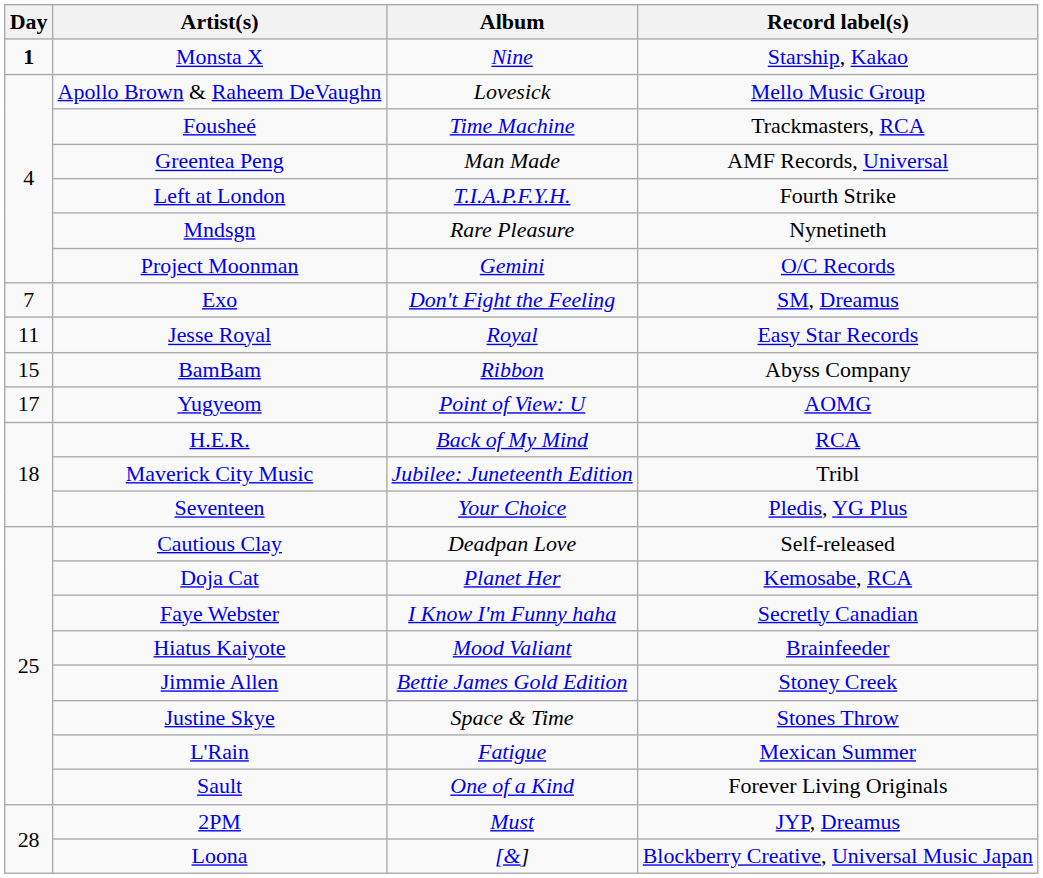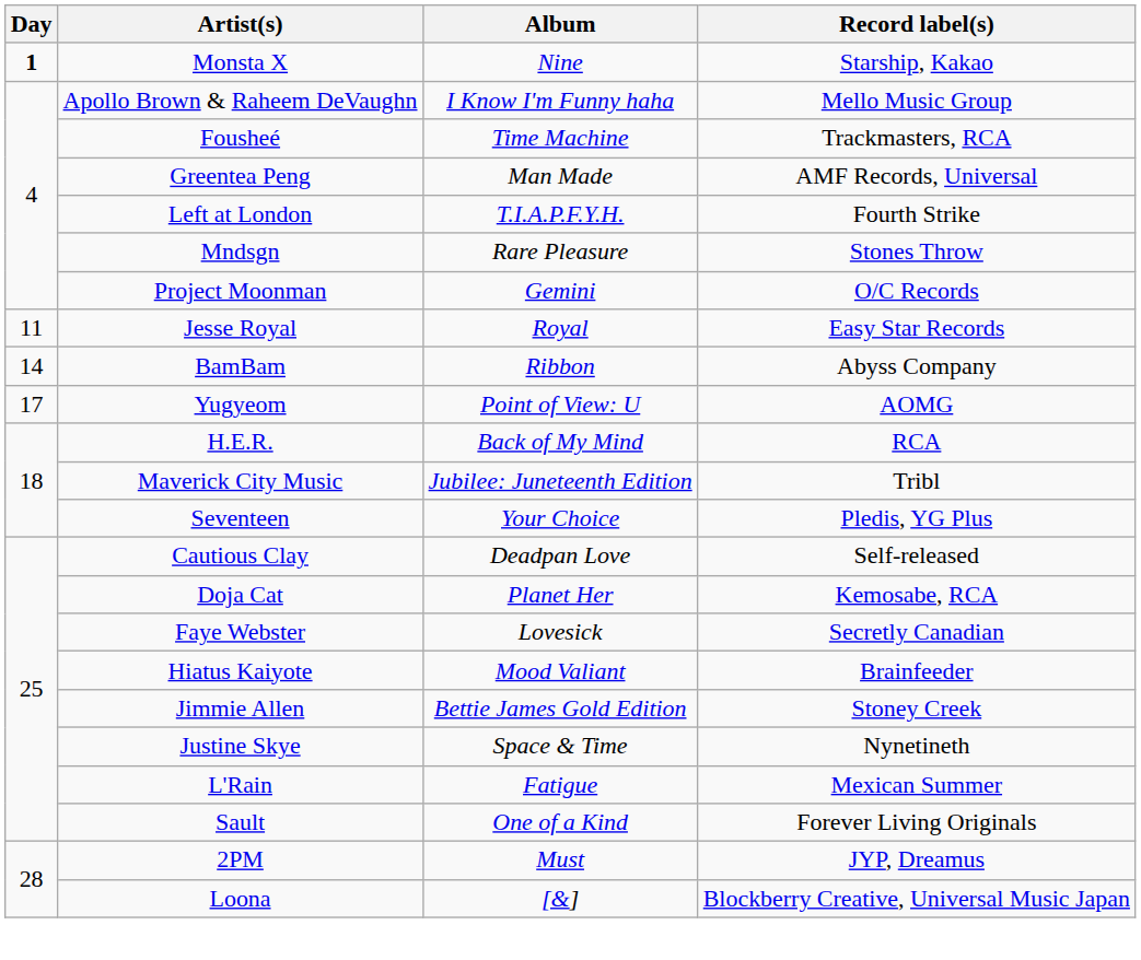 <table class="wikitable" style="text-align:center;">
 <tr>
 <th scope="col">Day</th>
 <th scope="col">Artist(s)</th>
 <th scope="col">Album</th>
 <th scope="col">Record label(s)</th>
 </tr>
 <tr>
 <td><strong>1</strong></td>
 <td><a href='#'>Monsta X</a></td>
 <td><em><a href='#'>Nine</a></em></td>
 <td><a href='#'>Starship</a>, <a href='#'>Kakao</a></td>
 </tr>
 <tr>
 <td rowspan="6">4</td>
 <td><a href='#'>Apollo Brown</a> & <a href='#'>Raheem DeVaughn</a></td>
-<td><em>Lovesick</em></td>
+<td><em><a href='#'>I Know I'm Funny haha</a></em></td>
 <td><a href='#'>Mello Music Group</a></td>
 </tr>
 <tr>
 <td><a href='#'>Fousheé</a></td>
 <td><em><a href='#'>Time Machine</a></em></td>
 <td>Trackmasters, <a href='#'>RCA</a></td>
 </tr>
 <tr>
 <td><a href='#'>Greentea Peng</a></td>
 <td><em>Man Made</em></td>
 <td>AMF Records, <a href='#'>Universal</a></td>
 </tr>
 <tr>
 <td><a href='#'>Left at London</a></td>
 <td><em><a href='#'>T.I.A.P.F.Y.H.</a></em></td>
 <td>Fourth Strike</td>
 </tr>
 <tr>
 <td><a href='#'>Mndsgn</a></td>
 <td><em>Rare Pleasure</em></td>
-<td>Nynetineth</td>
+<td><a href='#'>Stones Throw</a></td>
 </tr>
 <tr>
 <td><a href='#'>Project Moonman</a></td>
 <td><em><a href='#'>Gemini</a></em></td>
 <td><a href='#'>O/C Records</a></td>
-</tr>
-<tr>
-<td>7</td>
-<td><a href='#'>Exo</a></td>
-<td><em><a href='#'>Don't Fight the Feeling</a></em></td>
-<td><a href='#'>SM</a>, <a href='#'>Dreamus</a></td>
 </tr>
 <tr>
 <td>11</td>
 <td><a href='#'>Jesse Royal</a></td>
 <td><em><a href='#'>Royal</a></em></td>
 <td><a href='#'>Easy Star Records</a></td>
 </tr>
 <tr>
-<td>15</td>
+<td>14</td>
 <td><a href='#'>BamBam</a></td>
 <td><em><a href='#'>Ribbon</a></em></td>
 <td>Abyss Company</td>
 </tr>
 <tr>
 <td>17</td>
 <td><a href='#'>Yugyeom</a></td>
 <td><em><a href='#'>Point of View: U</a></em></td>
 <td><a href='#'>AOMG</a></td>
 </tr>
 <tr>
 <td rowspan="3">18</td>
 <td><a href='#'>H.E.R.</a></td>
 <td><em><a href='#'>Back of My Mind</a></em></td>
 <td><a href='#'>RCA</a></td>
 </tr>
 <tr>
 <td><a href='#'>Maverick City Music</a></td>
 <td><em><a href='#'>Jubilee: Juneteenth Edition</a></em></td>
 <td>Tribl</td>
 </tr>
 <tr>
 <td><a href='#'>Seventeen</a></td>
 <td><em><a href='#'>Your Choice</a></em></td>
 <td><a href='#'>Pledis</a>, <a href='#'>YG Plus</a></td>
 </tr>
 <tr>
 <td rowspan="8">25</td>
 <td><a href='#'>Cautious Clay</a></td>
 <td><em>Deadpan Love</em></td>
 <td>Self-released</td>
 </tr>
 <tr>
 <td><a href='#'>Doja Cat</a></td>
 <td><em><a href='#'>Planet Her</a></em></td>
 <td><a href='#'>Kemosabe</a>, <a href='#'>RCA</a></td>
 </tr>
 <tr>
 <td><a href='#'>Faye Webster</a></td>
-<td><em><a href='#'>I Know I'm Funny haha</a></em></td>
+<td><em>Lovesick</em></td>
 <td><a href='#'>Secretly Canadian</a></td>
 </tr>
 <tr>
 <td><a href='#'>Hiatus Kaiyote</a></td>
 <td><em><a href='#'>Mood Valiant</a></em></td>
 <td><a href='#'>Brainfeeder</a></td>
 </tr>
 <tr>
 <td><a href='#'>Jimmie Allen</a></td>
 <td><em><a href='#'>Bettie James Gold Edition</a></em></td>
 <td><a href='#'>Stoney Creek</a></td>
 </tr>
 <tr>
 <td><a href='#'>Justine Skye</a></td>
 <td><em>Space & Time</em></td>
-<td><a href='#'>Stones Throw</a></td>
+<td>Nynetineth</td>
 </tr>
 <tr>
 <td><a href='#'>L'Rain</a></td>
 <td><em><a href='#'>Fatigue</a></em></td>
 <td><a href='#'>Mexican Summer</a></td>
 </tr>
 <tr>
 <td><a href='#'>Sault</a></td>
 <td><em><a href='#'>One of a Kind</a></em></td>
 <td>Forever Living Originals</td>
 </tr>
 <tr>
 <td rowspan="2">28</td>
 <td><a href='#'>2PM</a></td>
 <td><em><a href='#'>Must</a></em></td>
 <td><a href='#'>JYP</a>, <a href='#'>Dreamus</a></td>
 </tr>
 <tr>
 <td><a href='#'>Loona</a></td>
 <td><em><a href='#'>[&</a>]</em></td>
 <td><a href='#'>Blockberry Creative</a>, <a href='#'>Universal Music Japan</a></td>
 </tr>
 </table>
